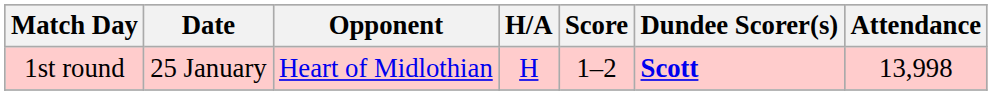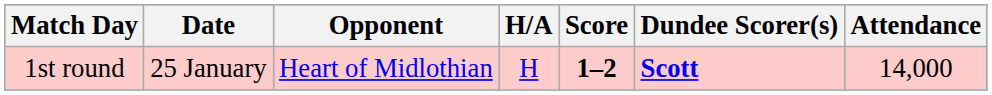 <table class="wikitable" style="text-align:center">
 <tr>
 <th>Match Day</th>
 <th>Date</th>
 <th>Opponent</th>
 <th>H/A</th>
 <th>Score</th>
 <th>Dundee Scorer(s)</th>
 <th>Attendance</th>
 </tr>
 <tr bgcolor="#FFCCCC">
 <td>1st round</td>
 <td align="left">25 January</td>
 <td align="left"><a href='#'>Heart of Midlothian</a></td>
 <td><a href='#'>H</a></td>
-<td>1–2</td>
+<td><strong>1–2</strong></td>
 <td align="left"><strong><a href='#'>Scott</a></strong></td>
-<td>13,998</td>
+<td>14,000</td>
 </tr>
 </table>
